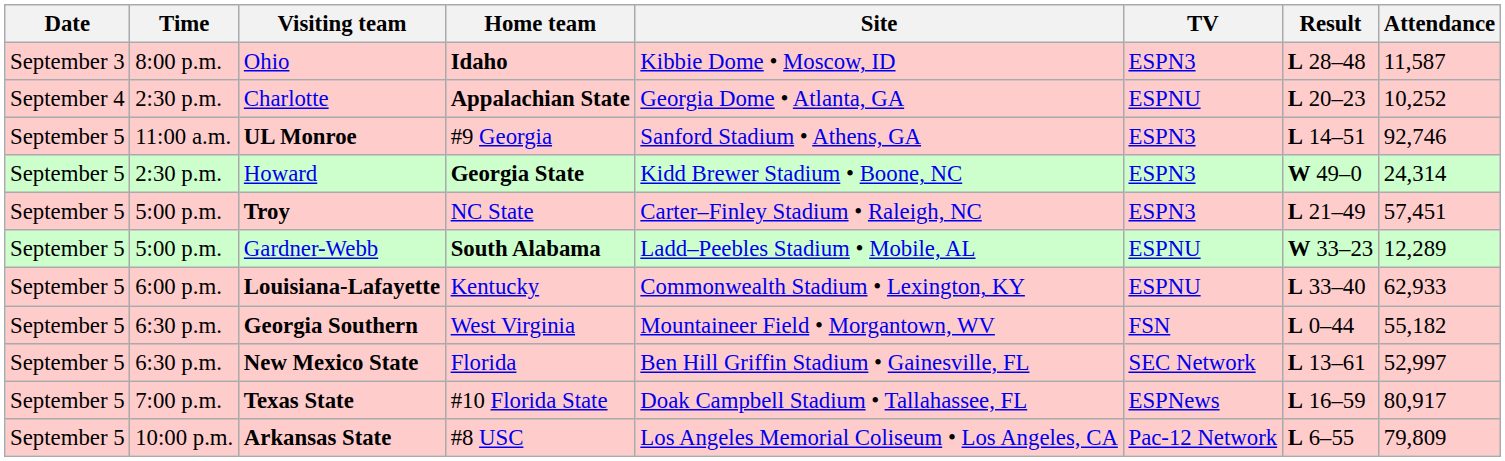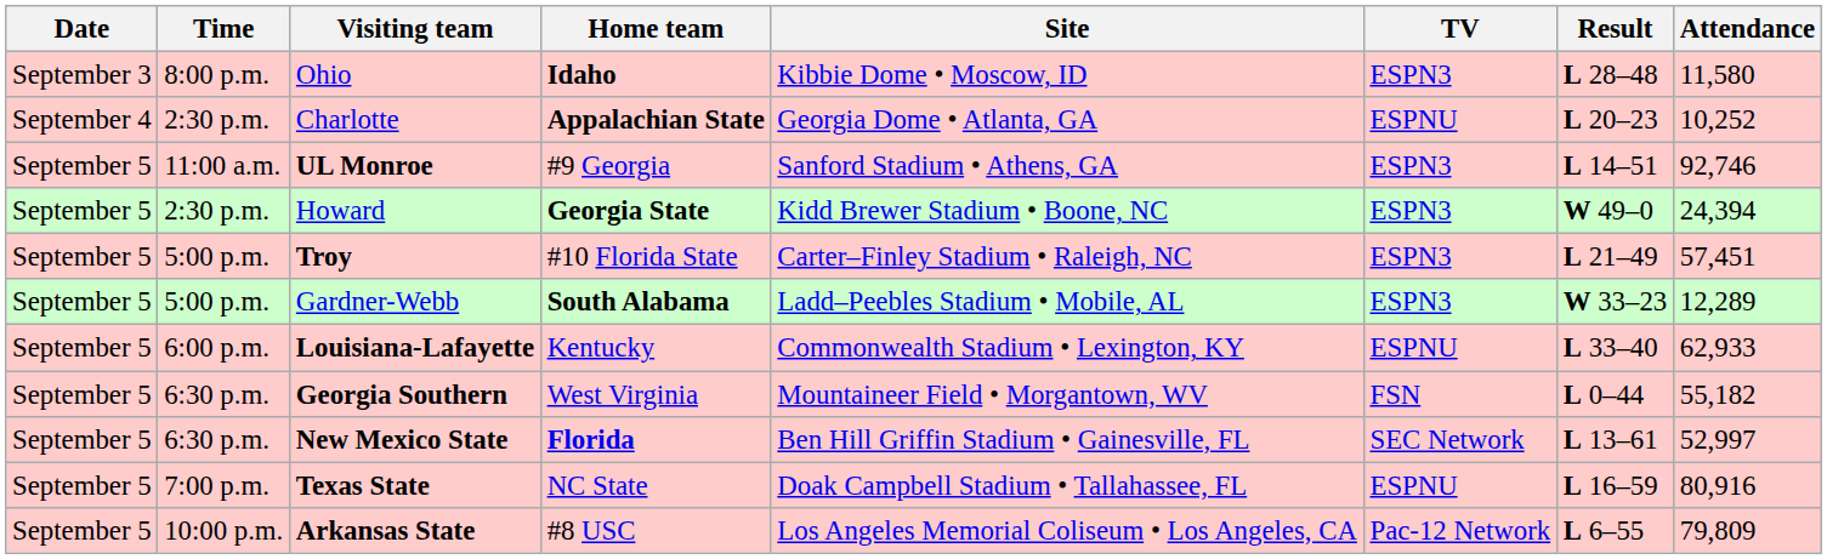 <table class="wikitable" style="font-size:95%;">
 <tr>
 <th>Date</th>
 <th>Time</th>
 <th>Visiting team</th>
 <th>Home team</th>
 <th>Site</th>
 <th>TV</th>
 <th>Result</th>
 <th>Attendance</th>
 </tr>
 <tr style="background:#fcc;">
 <td>September 3</td>
 <td>8:00 p.m.</td>
 <td><a href='#'>Ohio</a></td>
 <td><strong>Idaho</strong></td>
 <td><a href='#'>Kibbie Dome</a> • <a href='#'>Moscow, ID</a></td>
 <td><a href='#'>ESPN3</a></td>
 <td><strong>L</strong> 28–48</td>
-<td>11,587</td>
+<td>11,580</td>
 </tr>
 <tr style="background:#fcc;">
 <td>September 4</td>
 <td>2:30 p.m.</td>
 <td><a href='#'>Charlotte</a></td>
 <td><strong>Appalachian State</strong></td>
 <td><a href='#'>Georgia Dome</a> • <a href='#'>Atlanta, GA</a></td>
 <td><a href='#'>ESPNU</a></td>
 <td><strong>L</strong> 20–23</td>
 <td>10,252</td>
 </tr>
 <tr style="background:#fcc;">
 <td>September 5</td>
 <td>11:00 a.m.</td>
 <td><strong>UL Monroe</strong></td>
 <td>#9 <a href='#'>Georgia</a></td>
 <td><a href='#'>Sanford Stadium</a> • <a href='#'>Athens, GA</a></td>
 <td><a href='#'>ESPN3</a></td>
 <td><strong>L</strong> 14–51</td>
 <td>92,746</td>
 </tr>
 <tr style="background:#cfc;">
 <td>September 5</td>
 <td>2:30 p.m.</td>
 <td><a href='#'>Howard</a></td>
 <td><strong>Georgia State</strong></td>
 <td><a href='#'>Kidd Brewer Stadium</a> • <a href='#'>Boone, NC</a></td>
 <td><a href='#'>ESPN3</a></td>
 <td><strong>W</strong> 49–0</td>
-<td>24,314</td>
+<td>24,394</td>
 </tr>
 <tr style="background:#fcc;">
 <td>September 5</td>
 <td>5:00 p.m.</td>
 <td><strong>Troy</strong></td>
-<td><a href='#'>NC State</a></td>
+<td>#10 <a href='#'>Florida State</a></td>
 <td><a href='#'>Carter–Finley Stadium</a> • <a href='#'>Raleigh, NC</a></td>
 <td><a href='#'>ESPN3</a></td>
 <td><strong>L</strong> 21–49</td>
 <td>57,451</td>
 </tr>
 <tr style="background:#cfc;">
 <td>September 5</td>
 <td>5:00 p.m.</td>
 <td><a href='#'>Gardner-Webb</a></td>
 <td><strong>South Alabama</strong></td>
 <td><a href='#'>Ladd–Peebles Stadium</a> • <a href='#'>Mobile, AL</a></td>
-<td><a href='#'>ESPNU</a></td>
+<td><a href='#'>ESPN3</a></td>
 <td><strong>W</strong> 33–23</td>
 <td>12,289</td>
 </tr>
 <tr style="background:#fcc;">
 <td>September 5</td>
 <td>6:00 p.m.</td>
 <td><strong>Louisiana-Lafayette</strong></td>
 <td><a href='#'>Kentucky</a></td>
 <td><a href='#'>Commonwealth Stadium</a> • <a href='#'>Lexington, KY</a></td>
 <td><a href='#'>ESPNU</a></td>
 <td><strong>L</strong> 33–40</td>
 <td>62,933</td>
 </tr>
 <tr style="background:#fcc;">
 <td>September 5</td>
 <td>6:30 p.m.</td>
 <td><strong>Georgia Southern</strong></td>
 <td><a href='#'>West Virginia</a></td>
 <td><a href='#'>Mountaineer Field</a> • <a href='#'>Morgantown, WV</a></td>
 <td><a href='#'>FSN</a></td>
 <td><strong>L</strong> 0–44</td>
 <td>55,182</td>
 </tr>
 <tr style="background:#fcc;">
 <td>September 5</td>
 <td>6:30 p.m.</td>
 <td><strong>New Mexico State</strong></td>
-<td><a href='#'>Florida</a></td>
+<td><strong><a href='#'>Florida</a></strong></td>
 <td><a href='#'>Ben Hill Griffin Stadium</a> • <a href='#'>Gainesville, FL</a></td>
 <td><a href='#'>SEC Network</a></td>
 <td><strong>L</strong> 13–61</td>
 <td>52,997</td>
 </tr>
 <tr style="background:#fcc;">
 <td>September 5</td>
 <td>7:00 p.m.</td>
 <td><strong>Texas State</strong></td>
-<td>#10 <a href='#'>Florida State</a></td>
+<td><a href='#'>NC State</a></td>
 <td><a href='#'>Doak Campbell Stadium</a> • <a href='#'>Tallahassee, FL</a></td>
-<td><a href='#'>ESPNews</a></td>
+<td><a href='#'>ESPNU</a></td>
 <td><strong>L</strong> 16–59</td>
-<td>80,917</td>
+<td>80,916</td>
 </tr>
 <tr style="background:#fcc;">
 <td>September 5</td>
 <td>10:00 p.m.</td>
 <td><strong>Arkansas State</strong></td>
 <td>#8 <a href='#'>USC</a></td>
 <td><a href='#'>Los Angeles Memorial Coliseum</a> • <a href='#'>Los Angeles, CA</a></td>
 <td><a href='#'>Pac-12 Network</a></td>
 <td><strong>L</strong> 6–55</td>
 <td>79,809</td>
 </tr>
 </table>
